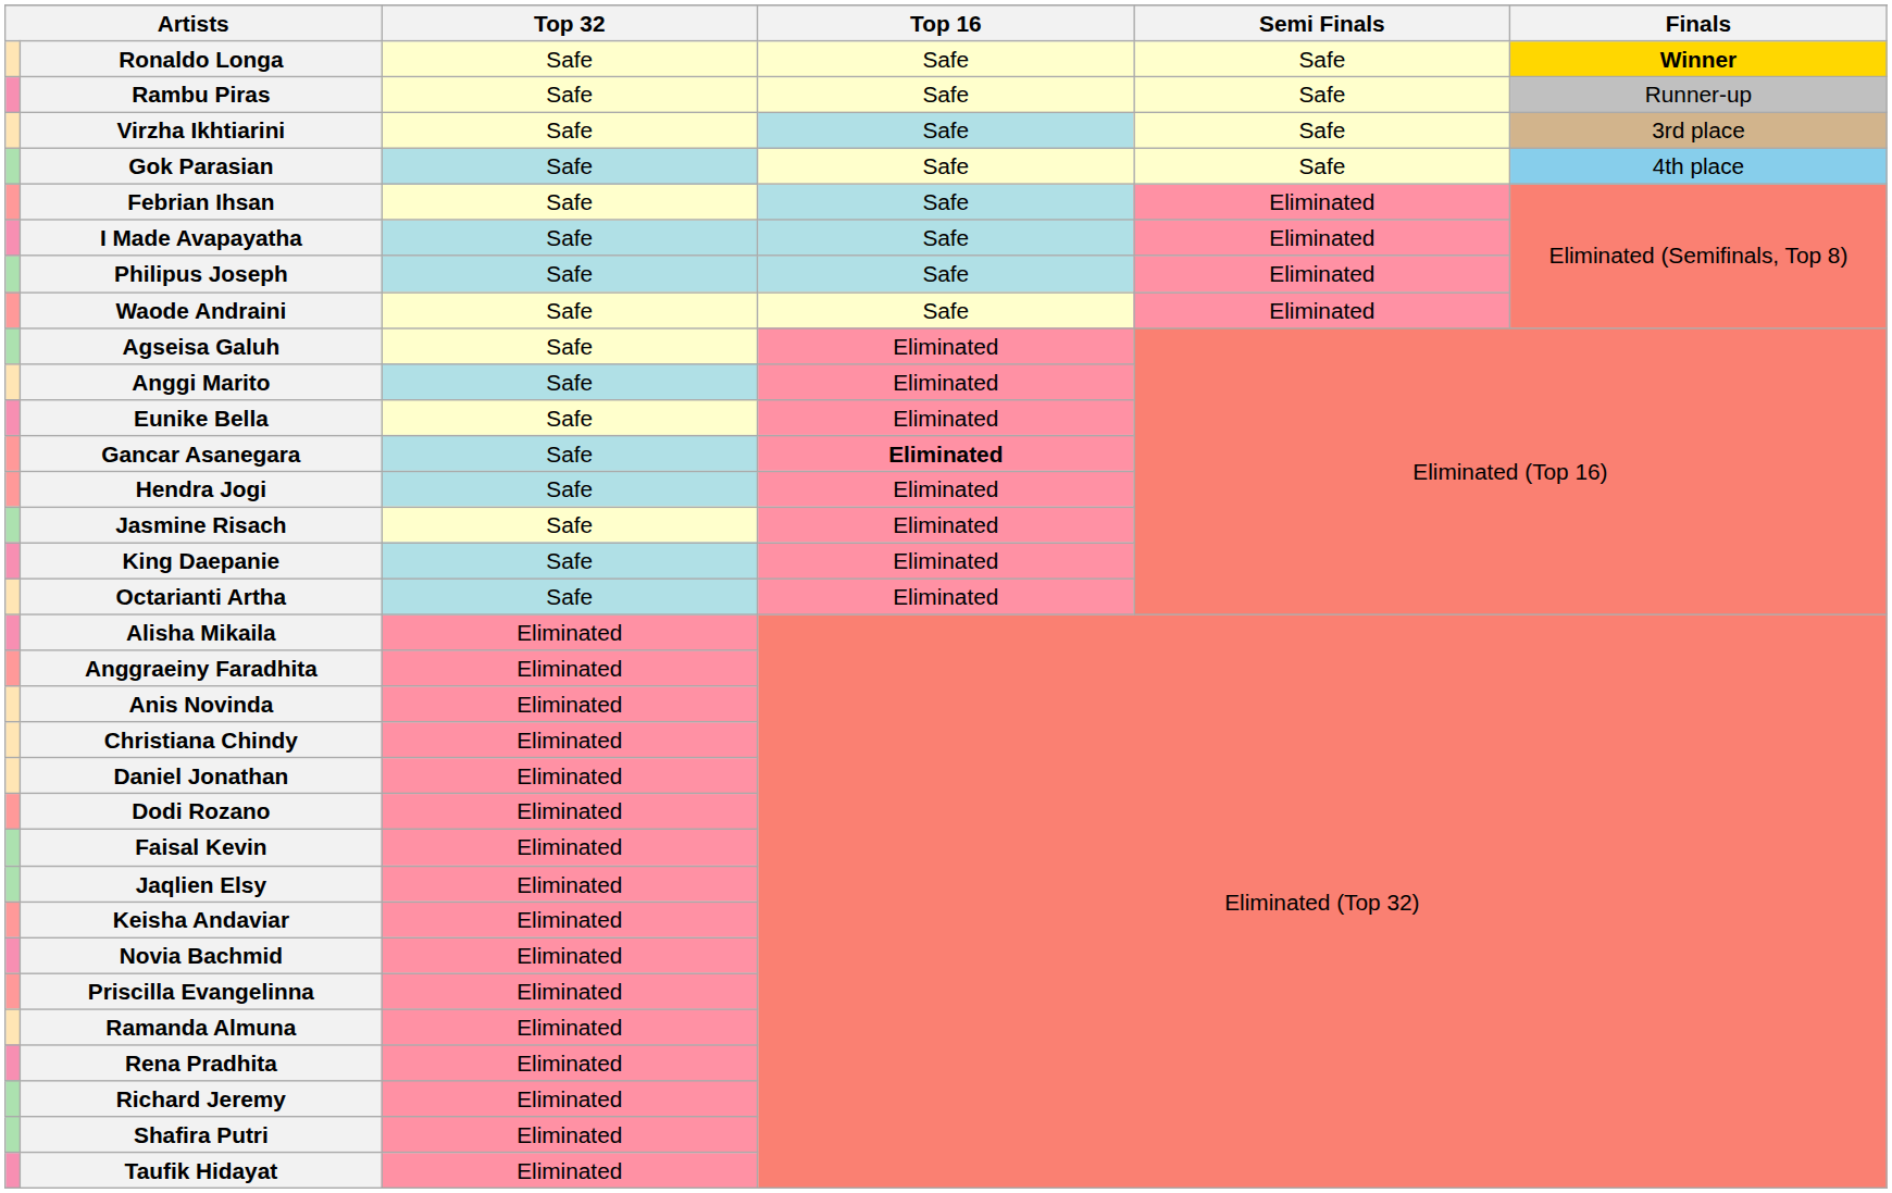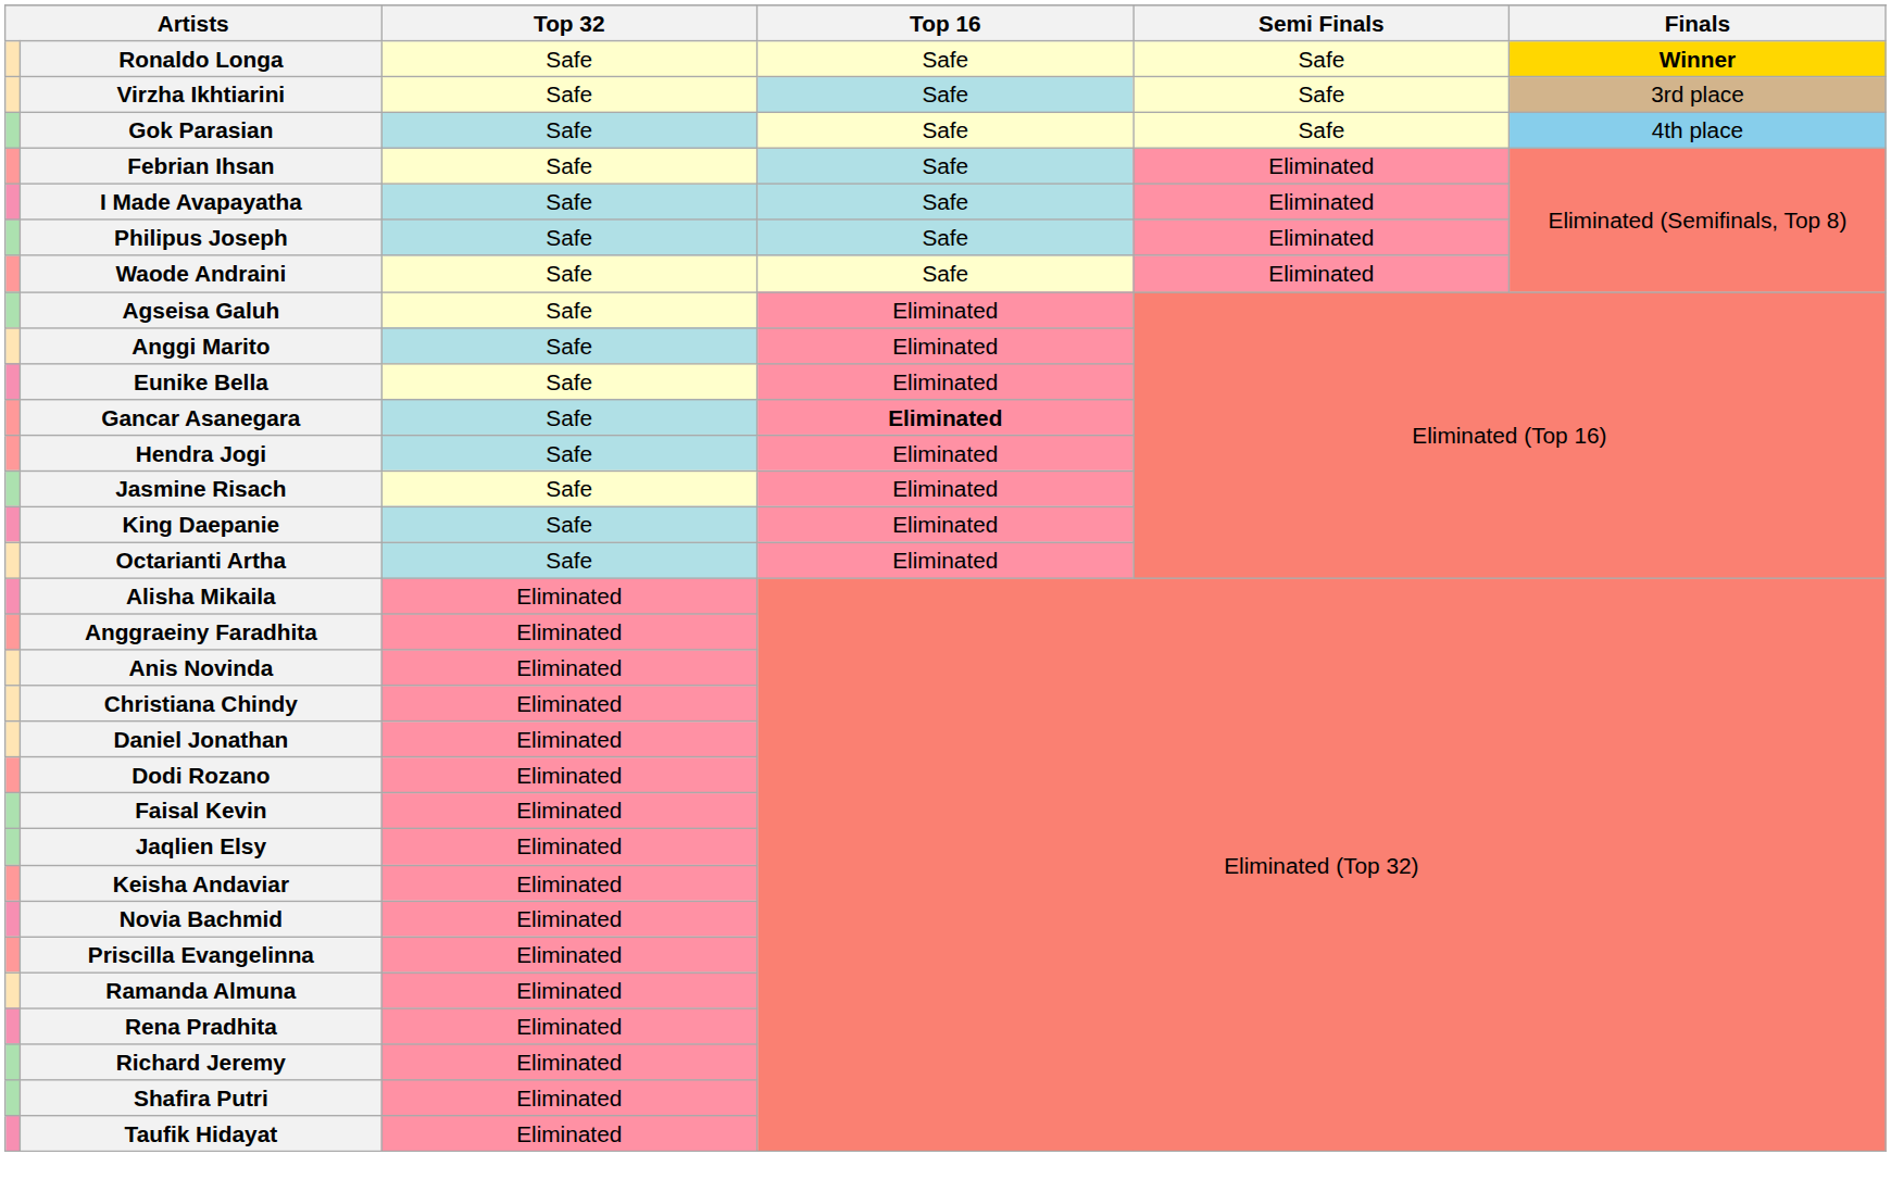 <table class="wikitable"  style="text-align:center; font-size:95%; width:100%;">
 <tr>
 </tr>
 <tr>
 <th colspan="2" width="20%">Artists</th>
 <th style="width:20%;">Top 32</th>
 <th style="width:20%;">Top 16</th>
 <th style="width:20%;">Semi Finals</th>
 <th style="width:20%;">Finals</th>
 </tr>
 <tr>
 <th style="background:#ffe5b4;"></th>
 <th>Ronaldo Longa</th>
 <td style="background:#FFFFCC;">Safe</td>
 <td style="background:#FFFFCC;">Safe</td>
 <td style="background:#FFFFCC;">Safe</td>
 <td style="background:gold;"><strong>Winner</strong></td>
-</tr>
-<tr>
-<th style="background:#f78fb2;"></th>
-<th>Rambu Piras</th>
-<td style="background:#FFFFCC;">Safe</td>
-<td style="background:#FFFFCC;">Safe</td>
-<td style="background:#FFFFCC;">Safe</td>
-<td style="background:silver;">Runner-up</td>
 </tr>
 <tr>
 <th style="background:#ffe5b4;"></th>
 <th>Virzha Ikhtiarini</th>
 <td style="background:#FFFFCC;">Safe</td>
 <td style="background:#B0E0E6;">Safe</td>
 <td style="background:#FFFFCC;">Safe</td>
 <td style="background:tan;">3rd place</td>
 </tr>
 <tr>
 <th style="background:#ace1af;"></th>
 <th>Gok Parasian</th>
 <td style="background:#B0E0E6;">Safe</td>
 <td style="background:#FFFFCC;">Safe</td>
 <td style="background:#FFFFCC;">Safe</td>
 <td style="background:skyblue;">4th place</td>
 </tr>
 <tr>
 <th style="background:#ff9999;"></th>
 <th>Febrian Ihsan</th>
 <td style="background:#FFFFCC;">Safe</td>
 <td style="background:#B0E0E6;">Safe</td>
 <td style="background:#FF91A4;">Eliminated</td>
 <td rowspan="4" style="background:salmon;">Eliminated (Semifinals, Top 8)</td>
 </tr>
 <tr>
 <th style="background:#f78fb2;"></th>
 <th>I Made Avapayatha</th>
 <td style="background:#B0E0E6;">Safe</td>
 <td style="background:#B0E0E6;">Safe</td>
 <td style="background:#FF91A4;">Eliminated</td>
 </tr>
 <tr>
 <th style="background:#ace1af;"></th>
 <th>Philipus Joseph</th>
 <td style="background:#B0E0E6;">Safe</td>
 <td style="background:#B0E0E6;">Safe</td>
 <td style="background:#FF91A4;">Eliminated</td>
 </tr>
 <tr>
 <th style="background:#ff9999;"></th>
 <th>Waode Andraini</th>
 <td style="background:#FFFFCC;">Safe</td>
 <td style="background:#FFFFCC;">Safe</td>
 <td style="background:#FF91A4;">Eliminated</td>
 </tr>
 <tr>
 <th style="background:#ace1af;"></th>
 <th>Agseisa Galuh</th>
 <td style="background:#FFFFCC;">Safe</td>
 <td style="background:#FF91A4;">Eliminated</td>
 <td rowspan="8" colspan="2" style="background:salmon;">Eliminated (Top 16)</td>
 </tr>
 <tr>
 <th style="background:#ffe5b4;"></th>
 <th>Anggi Marito</th>
 <td style="background:#B0E0E6;">Safe</td>
 <td style="background:#FF91A4;">Eliminated</td>
 </tr>
 <tr>
 <th style="background:#f78fb2;"></th>
 <th>Eunike Bella</th>
 <td style="background:#FFFFCC;">Safe</td>
 <td style="background:#FF91A4;">Eliminated</td>
 </tr>
 <tr>
 <th style="background:#ff9999;"></th>
 <th>Gancar Asanegara</th>
 <td style="background:#B0E0E6;">Safe</td>
 <td style="background:#FF91A4;"><strong>Eliminated</strong></td>
 </tr>
 <tr>
 <th style="background:#ff9999;"></th>
 <th>Hendra Jogi</th>
 <td style="background:#B0E0E6;">Safe</td>
 <td style="background:#FF91A4;">Eliminated</td>
 </tr>
 <tr>
 <th style="background:#ace1af;"></th>
 <th>Jasmine Risach</th>
 <td style="background:#FFFFCC;">Safe</td>
 <td style="background:#FF91A4;">Eliminated</td>
 </tr>
 <tr>
 <th style="background:#f78fb2;"></th>
 <th>King Daepanie</th>
 <td style="background:#B0E0E6;">Safe</td>
 <td style="background:#FF91A4;">Eliminated</td>
 </tr>
 <tr>
 <th style="background:#ffe5b4;"></th>
 <th>Octarianti Artha</th>
 <td style="background:#B0E0E6;">Safe</td>
 <td style="background:#FF91A4;">Eliminated</td>
 </tr>
 <tr>
 <th style="background:#f78fb2;"></th>
 <th>Alisha Mikaila</th>
 <td style="background:#FF91A4;">Eliminated</td>
 <td rowspan="16" colspan="3" style="background:salmon;">Eliminated (Top 32)</td>
 </tr>
 <tr>
 <th style="background:#ff9999;"></th>
 <th>Anggraeiny Faradhita</th>
 <td style="background:#FF91A4;">Eliminated</td>
 </tr>
 <tr>
 <th style="background:#ffe5b4;"></th>
 <th>Anis Novinda</th>
 <td style="background:#FF91A4;">Eliminated</td>
 </tr>
 <tr>
 <th style="background:#ffe5b4;"></th>
 <th>Christiana Chindy</th>
 <td style="background:#FF91A4;">Eliminated</td>
 </tr>
 <tr>
 <th style="background:#ffe5b4;"></th>
 <th>Daniel Jonathan</th>
 <td style="background:#FF91A4;">Eliminated</td>
 </tr>
 <tr>
 <th style="background:#ff9999;"></th>
 <th>Dodi Rozano</th>
 <td style="background:#FF91A4;">Eliminated</td>
 </tr>
 <tr>
 <th style="background:#ace1af;"></th>
 <th>Faisal Kevin</th>
 <td style="background:#FF91A4;">Eliminated</td>
 </tr>
 <tr>
 <th style="background:#ace1af;"></th>
 <th>Jaqlien Elsy</th>
 <td style="background:#FF91A4;">Eliminated</td>
 </tr>
 <tr>
 <th style="background:#ff9999;"></th>
 <th>Keisha Andaviar</th>
 <td style="background:#FF91A4;">Eliminated</td>
 </tr>
 <tr>
 <th style="background:#f78fb2;"></th>
 <th>Novia Bachmid</th>
 <td style="background:#FF91A4;">Eliminated</td>
 </tr>
 <tr>
 <th style="background:#ff9999;"></th>
 <th>Priscilla Evangelinna</th>
 <td style="background:#FF91A4;">Eliminated</td>
 </tr>
 <tr>
 <th style="background:#ffe5b4;"></th>
 <th>Ramanda Almuna</th>
 <td style="background:#FF91A4;">Eliminated</td>
 </tr>
 <tr>
 <th style="background:#f78fb2;"></th>
 <th>Rena Pradhita</th>
 <td style="background:#FF91A4;">Eliminated</td>
 </tr>
 <tr>
 <th style="background:#ace1af;"></th>
 <th>Richard Jeremy</th>
 <td style="background:#FF91A4;">Eliminated</td>
 </tr>
 <tr>
 <th style="background:#ace1af;"></th>
 <th>Shafira Putri</th>
 <td style="background:#FF91A4;">Eliminated</td>
 </tr>
 <tr>
 <th style="background:#f78fb2;"></th>
 <th>Taufik Hidayat</th>
 <td style="background:#FF91A4;">Eliminated</td>
 </tr>
 <tr>
 </tr>
 </table>
